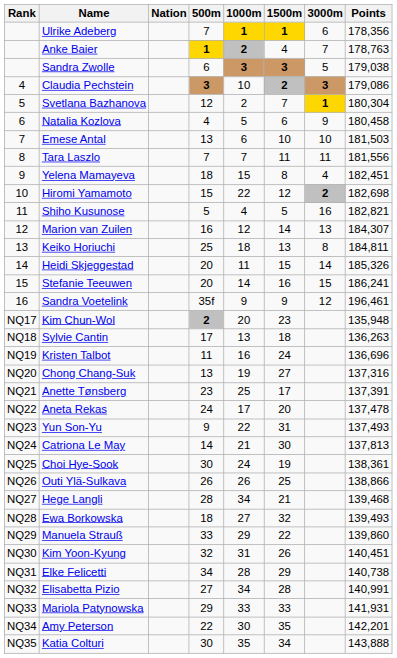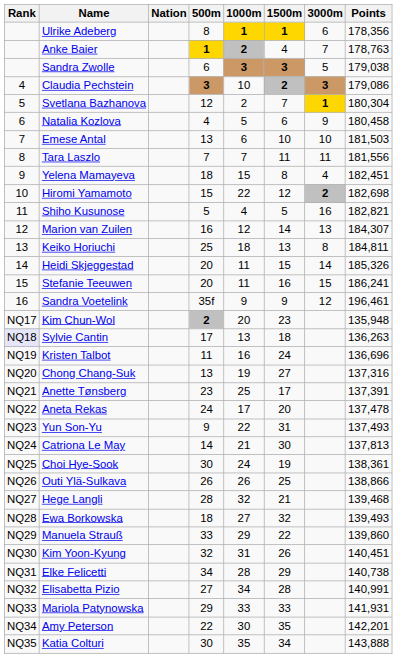 <table class="wikitable sortable" style="text-align:center">
 <tr>
 <th><strong>Rank</strong></th>
 <th><strong>Name</strong></th>
 <th><strong>Nation</strong></th>
 <th><strong>500m</strong></th>
 <th><strong>1000m</strong></th>
 <th><strong>1500m</strong></th>
 <th><strong>3000m</strong></th>
 <th><strong>Points</strong></th>
 </tr>
 <tr>
 <td></td>
 <td align="left"><a href='#'>Ulrike Adeberg</a></td>
 <td align="left"></td>
-<td>7</td>
+<td>8</td>
 <td style="background:gold;"><strong>1</strong></td>
 <td style="background:gold;"><strong>1</strong></td>
 <td>6</td>
 <td>178,356</td>
 </tr>
 <tr>
 <td></td>
 <td align="left"><a href='#'>Anke Baier</a></td>
 <td align="left"></td>
 <td style="background:gold;"><strong>1</strong></td>
 <td style="background:silver;"><strong>2</strong></td>
 <td>4</td>
 <td>7</td>
 <td>178,763</td>
 </tr>
 <tr>
 <td></td>
 <td align="left"><a href='#'>Sandra Zwolle</a></td>
 <td align="left"></td>
 <td>6</td>
 <td bgcolor="cc9966"><strong>3</strong></td>
 <td bgcolor="cc9966"><strong>3</strong></td>
 <td>5</td>
 <td>179,038</td>
 </tr>
 <tr>
 <td>4</td>
 <td align="left"><a href='#'>Claudia Pechstein</a></td>
 <td align="left"></td>
 <td bgcolor="cc9966"><strong>3</strong></td>
 <td>10</td>
 <td style="background:silver;"><strong>2</strong></td>
 <td bgcolor="cc9966"><strong>3</strong></td>
 <td>179,086</td>
 </tr>
 <tr>
 <td>5</td>
 <td align="left"><a href='#'>Svetlana Bazhanova</a></td>
 <td align="left"></td>
 <td>12</td>
 <td>2</td>
 <td>7</td>
 <td style="background:gold;"><strong>1</strong></td>
 <td>180,304</td>
 </tr>
 <tr>
 <td>6</td>
 <td align="left"><a href='#'>Natalia Kozlova</a></td>
 <td align="left"></td>
 <td>4</td>
 <td>5</td>
 <td>6</td>
 <td>9</td>
 <td>180,458</td>
 </tr>
 <tr>
 <td>7</td>
 <td align="left"><a href='#'>Emese Antal</a></td>
 <td align="left"></td>
 <td>13</td>
 <td>6</td>
 <td>10</td>
 <td>10</td>
 <td>181,503</td>
 </tr>
 <tr>
 <td>8</td>
 <td align="left"><a href='#'>Tara Laszlo</a></td>
 <td align="left"></td>
 <td>7</td>
 <td>7</td>
 <td>11</td>
 <td>11</td>
 <td>181,556</td>
 </tr>
 <tr>
 <td>9</td>
 <td align="left"><a href='#'>Yelena Mamayeva</a></td>
 <td align="left"></td>
 <td>18</td>
 <td>15</td>
 <td>8</td>
 <td>4</td>
 <td>182,451</td>
 </tr>
 <tr>
 <td>10</td>
 <td align="left"><a href='#'>Hiromi Yamamoto</a></td>
 <td align="left"></td>
 <td>15</td>
 <td>22</td>
 <td>12</td>
 <td style="background:silver;"><strong>2</strong></td>
 <td>182,698</td>
 </tr>
 <tr>
 <td>11</td>
 <td align="left"><a href='#'>Shiho Kusunose</a></td>
 <td align="left"></td>
 <td>5</td>
 <td>4</td>
 <td>5</td>
 <td>16</td>
 <td>182,821</td>
 </tr>
 <tr>
 <td>12</td>
 <td align="left"><a href='#'>Marion van Zuilen</a></td>
 <td align="left"></td>
 <td>16</td>
 <td>12</td>
 <td>14</td>
 <td>13</td>
 <td>184,307</td>
 </tr>
 <tr>
 <td>13</td>
 <td align="left"><a href='#'>Keiko Horiuchi</a></td>
 <td align="left"></td>
 <td>25</td>
 <td>18</td>
 <td>13</td>
 <td>8</td>
 <td>184,811</td>
 </tr>
 <tr>
 <td>14</td>
 <td align="left"><a href='#'>Heidi Skjeggestad</a></td>
 <td align="left"></td>
 <td>20</td>
 <td>11</td>
 <td>15</td>
 <td>14</td>
 <td>185,326</td>
 </tr>
 <tr>
 <td>15</td>
 <td align="left"><a href='#'>Stefanie Teeuwen</a></td>
 <td align="left"></td>
 <td>20</td>
-<td>14</td>
+<td>11</td>
 <td>16</td>
 <td>15</td>
 <td>186,241</td>
 </tr>
 <tr>
 <td>16</td>
 <td align="left"><a href='#'>Sandra Voetelink</a></td>
 <td align="left"></td>
 <td>35f</td>
 <td>9</td>
 <td>9</td>
 <td>12</td>
 <td>196,461</td>
 </tr>
 <tr>
 <td>NQ17</td>
 <td align="left"><a href='#'>Kim Chun-Wol</a></td>
 <td align="left"></td>
 <td style="background:silver;"><strong>2</strong></td>
 <td>20</td>
 <td>23</td>
 <td></td>
 <td>135,948</td>
 </tr>
 <tr>
-<td>NQ18</td>
+<td style="background: lavender;">NQ18</td>
 <td align="left"><a href='#'>Sylvie Cantin</a></td>
 <td align="left"></td>
 <td>17</td>
 <td>13</td>
 <td>18</td>
 <td></td>
 <td>136,263</td>
 </tr>
 <tr>
 <td>NQ19</td>
 <td align="left"><a href='#'>Kristen Talbot</a></td>
 <td align="left"></td>
 <td>11</td>
 <td>16</td>
 <td>24</td>
 <td></td>
 <td>136,696</td>
 </tr>
 <tr>
 <td>NQ20</td>
 <td align="left"><a href='#'>Chong Chang-Suk</a></td>
 <td align="left"></td>
 <td>13</td>
 <td>19</td>
 <td>27</td>
 <td></td>
 <td>137,316</td>
 </tr>
 <tr>
 <td>NQ21</td>
 <td align="left"><a href='#'>Anette Tønsberg</a></td>
 <td align="left"></td>
 <td>23</td>
 <td>25</td>
 <td>17</td>
 <td></td>
 <td>137,391</td>
 </tr>
 <tr>
 <td>NQ22</td>
 <td align="left"><a href='#'>Aneta Rekas</a></td>
 <td align="left"></td>
 <td>24</td>
 <td>17</td>
 <td>20</td>
 <td></td>
 <td>137,478</td>
 </tr>
 <tr>
 <td>NQ23</td>
 <td align="left"><a href='#'>Yun Son-Yu</a></td>
 <td align="left"></td>
 <td>9</td>
 <td>22</td>
 <td>31</td>
 <td></td>
 <td>137,493</td>
 </tr>
 <tr>
 <td>NQ24</td>
 <td align="left"><a href='#'>Catriona Le May</a></td>
 <td align="left"></td>
 <td>14</td>
 <td>21</td>
 <td>30</td>
 <td></td>
 <td>137,813</td>
 </tr>
 <tr>
 <td>NQ25</td>
 <td align="left"><a href='#'>Choi Hye-Sook</a></td>
 <td align="left"></td>
 <td>30</td>
 <td>24</td>
 <td>19</td>
 <td></td>
 <td>138,361</td>
 </tr>
 <tr>
 <td>NQ26</td>
 <td align="left"><a href='#'>Outi Ylä-Sulkava</a></td>
 <td align="left"></td>
 <td>26</td>
 <td>26</td>
 <td>25</td>
 <td></td>
 <td>138,866</td>
 </tr>
 <tr>
 <td>NQ27</td>
 <td align="left"><a href='#'>Hege Langli</a></td>
 <td align="left"></td>
 <td>28</td>
-<td>34</td>
+<td>32</td>
 <td>21</td>
 <td></td>
 <td>139,468</td>
 </tr>
 <tr>
 <td>NQ28</td>
 <td align="left"><a href='#'>Ewa Borkowska</a></td>
 <td align="left"></td>
 <td>18</td>
 <td>27</td>
 <td>32</td>
 <td></td>
 <td>139,493</td>
 </tr>
 <tr>
 <td>NQ29</td>
 <td align="left"><a href='#'>Manuela Strauß</a></td>
 <td align="left"></td>
 <td>33</td>
 <td>29</td>
 <td>22</td>
 <td></td>
 <td>139,860</td>
 </tr>
 <tr>
 <td>NQ30</td>
 <td align="left"><a href='#'>Kim Yoon-Kyung</a></td>
 <td align="left"></td>
 <td>32</td>
 <td>31</td>
 <td>26</td>
 <td></td>
 <td>140,451</td>
 </tr>
 <tr>
 <td>NQ31</td>
 <td align="left"><a href='#'>Elke Felicetti</a></td>
 <td align="left"></td>
 <td>34</td>
 <td>28</td>
 <td>29</td>
 <td></td>
 <td>140,738</td>
 </tr>
 <tr>
 <td>NQ32</td>
 <td align="left"><a href='#'>Elisabetta Pizio</a></td>
 <td align="left"></td>
 <td>27</td>
 <td>34</td>
 <td>28</td>
 <td></td>
 <td>140,991</td>
 </tr>
 <tr>
 <td>NQ33</td>
 <td align="left"><a href='#'>Mariola Patynowska</a></td>
 <td align="left"></td>
 <td>29</td>
 <td>33</td>
 <td>33</td>
 <td></td>
 <td>141,931</td>
 </tr>
 <tr>
 <td>NQ34</td>
 <td align="left"><a href='#'>Amy Peterson</a></td>
 <td align="left"></td>
 <td>22</td>
 <td>30</td>
 <td>35</td>
 <td></td>
 <td>142,201</td>
 </tr>
 <tr>
 <td>NQ35</td>
 <td align="left"><a href='#'>Katia Colturi</a></td>
 <td align="left"></td>
 <td>30</td>
 <td>35</td>
 <td>34</td>
 <td></td>
 <td>143,888</td>
 </tr>
 </table>
